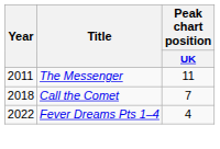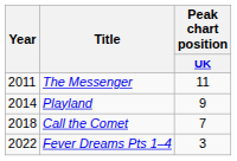 <table class="wikitable">
 <tr>
 <th rowspan="2">Year</th>
 <th rowspan="2">Title</th>
 <th>Peak chart position</th>
 </tr>
 <tr>
 <th scope="col" style="width:3em;font-size:90%;"><a href='#'>UK</a><br></th>
 </tr>
 <tr>
 <td>2011</td>
 <td><em><a href='#'>The Messenger</a></em></td>
 <td style="text-align:center;">11</td>
 </tr>
 <tr>
+<td>2014</td>
+<td><em><a href='#'>Playland</a></em></td>
+<td style="text-align:center;">9</td>
+</tr>
+<tr>
 <td>2018</td>
 <td><em><a href='#'>Call the Comet</a></em></td>
 <td style="text-align:center;">7</td>
 </tr>
 <tr>
 <td>2022</td>
 <td><em><a href='#'>Fever Dreams Pts 1–4</a></em></td>
-<td style="text-align:center;">4</td>
+<td style="text-align:center;">3</td>
 </tr>
 </table>
